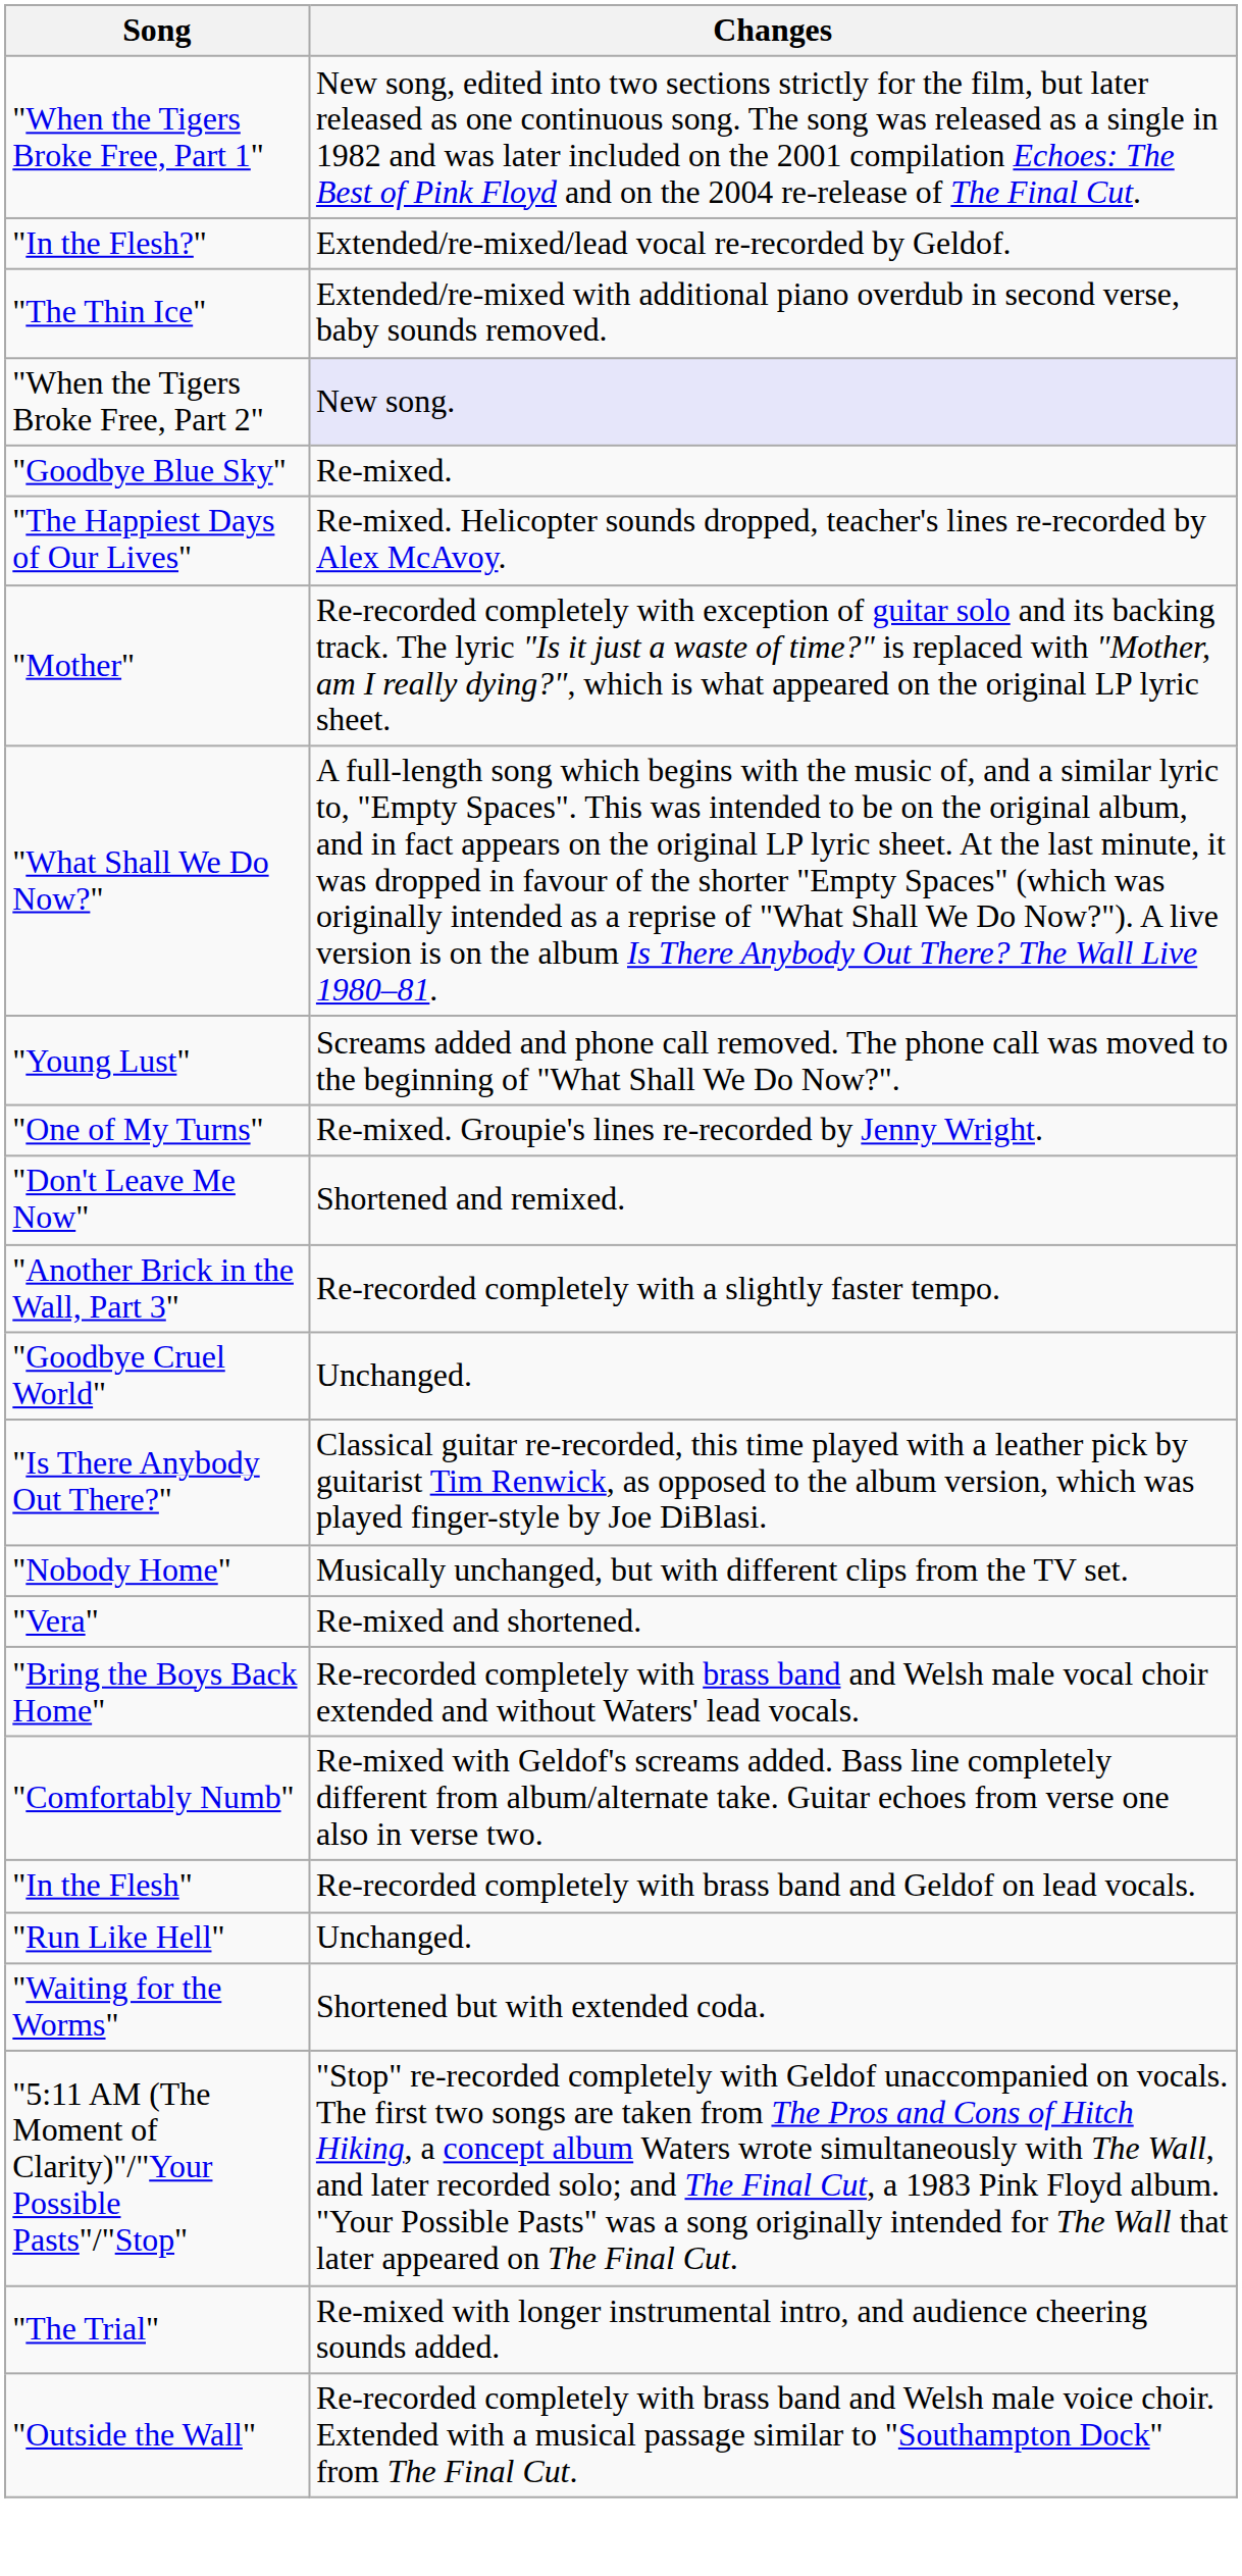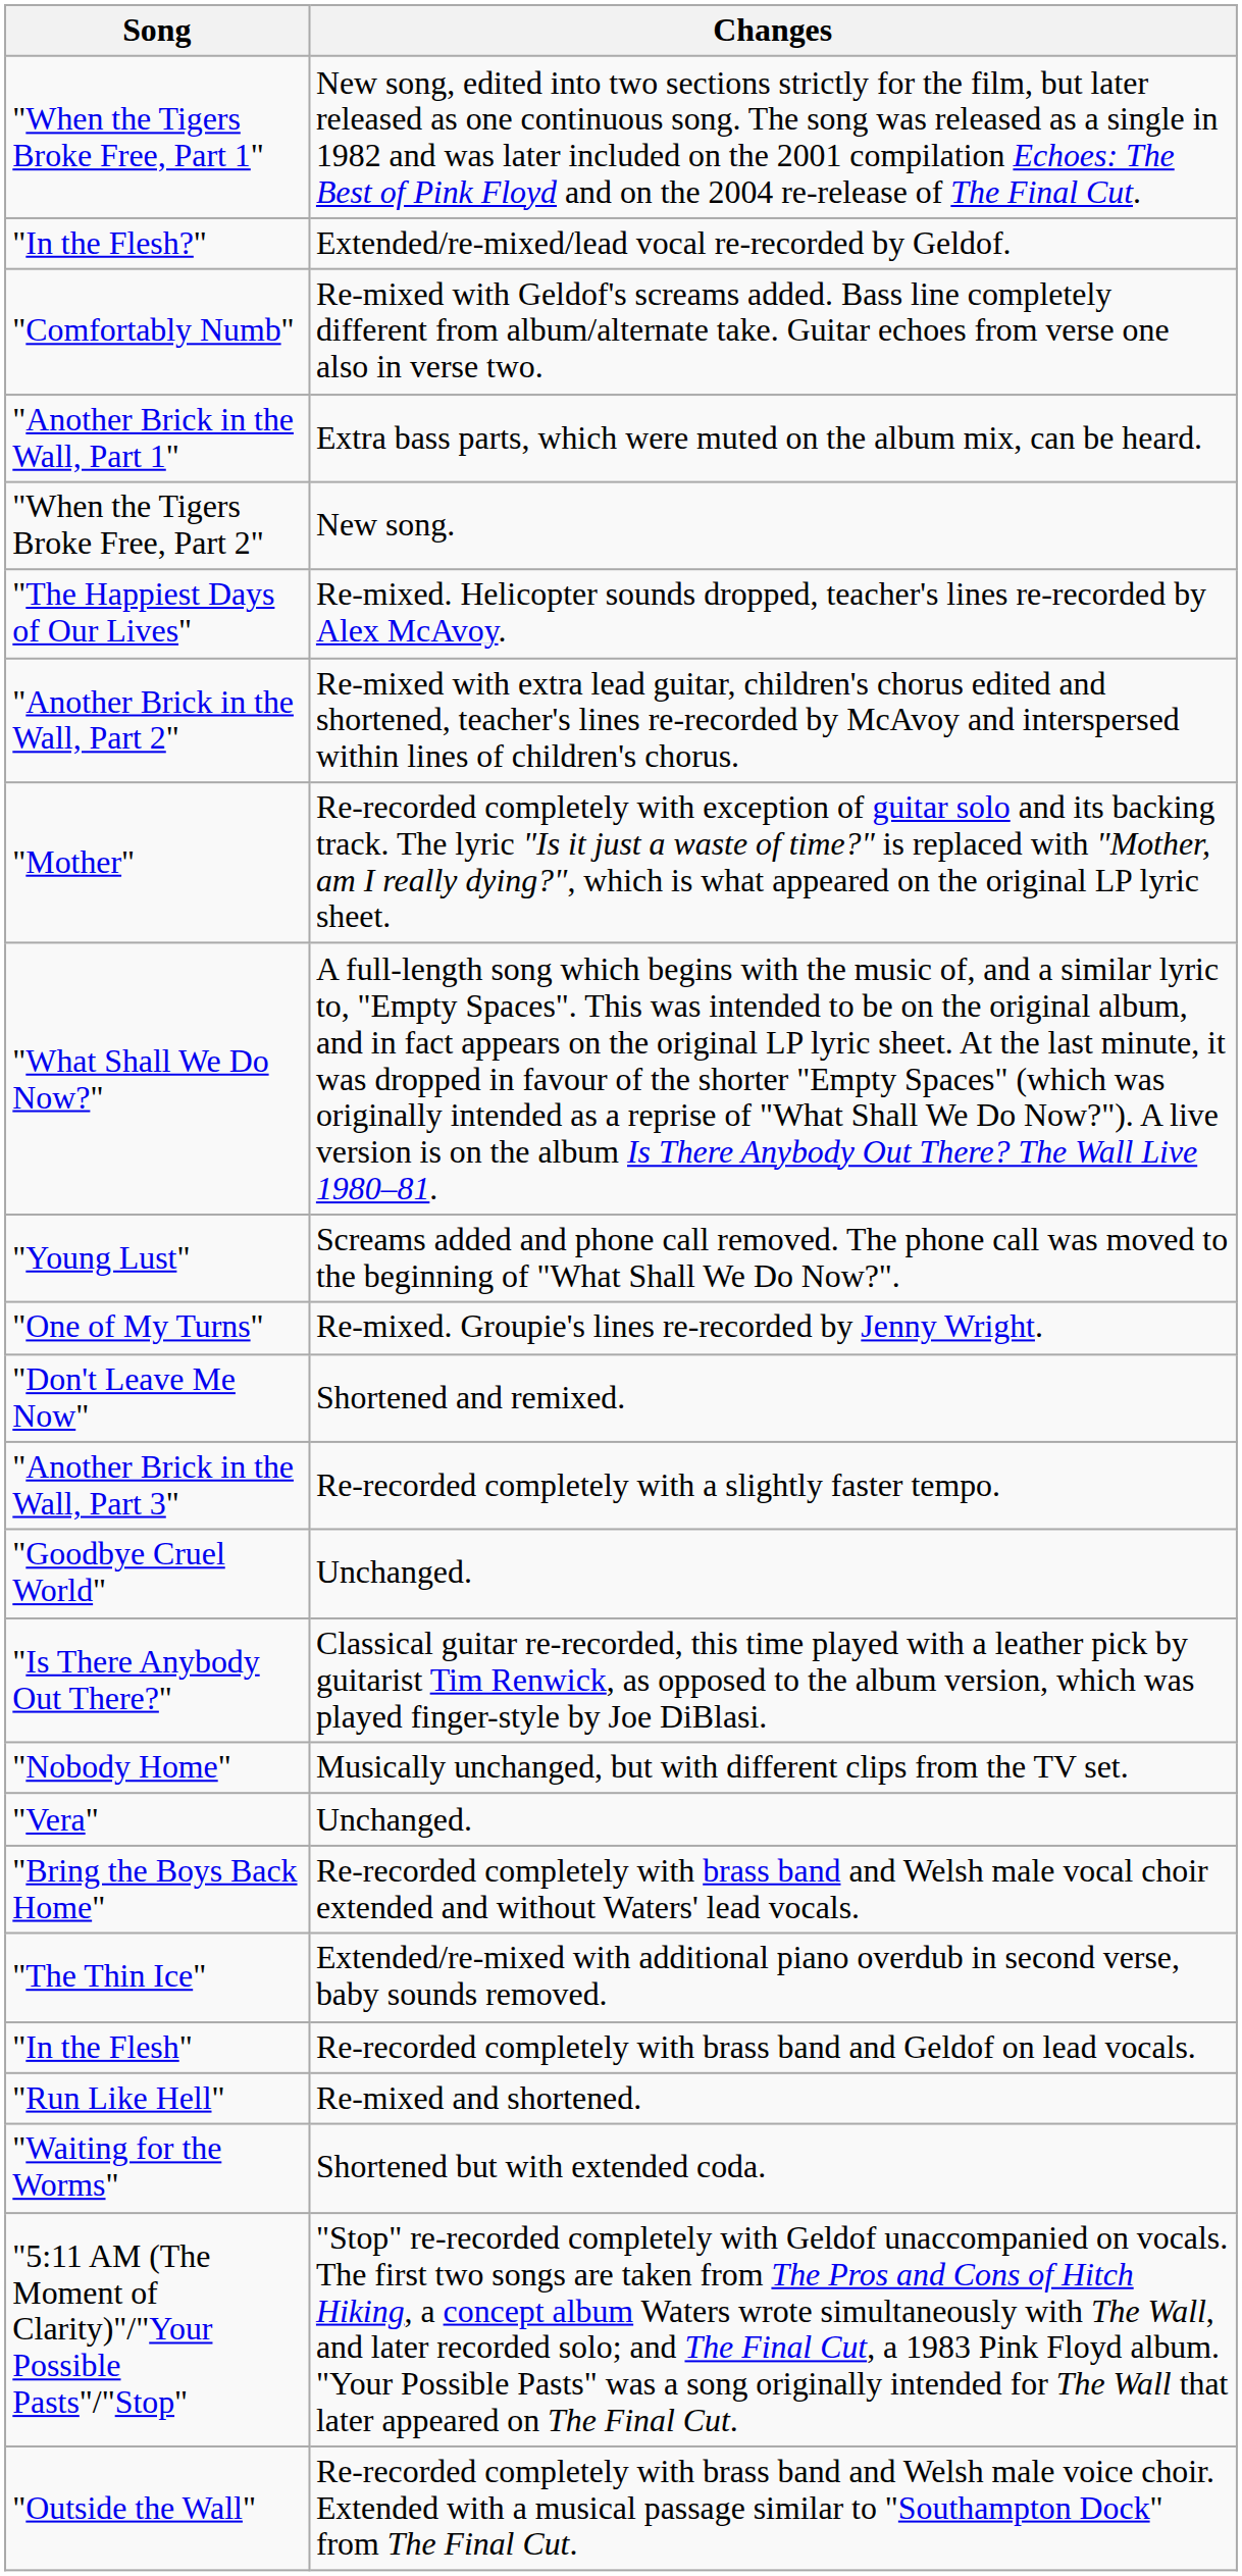 <table class="wikitable">
 <tr>
 <th>Song</th>
 <th>Changes</th>
 </tr>
 <tr>
 <td>"<a href='#'>When the Tigers Broke Free, Part 1</a>"</td>
 <td>New song, edited into two sections strictly for the film, but later released as one continuous song. The song was released as a single in 1982 and was later included on the 2001 compilation <em><a href='#'>Echoes: The Best of Pink Floyd</a></em> and on the 2004 re-release of <em><a href='#'>The Final Cut</a></em>.</td>
 </tr>
 <tr>
 <td>"<a href='#'>In the Flesh?</a>"</td>
 <td>Extended/re-mixed/lead vocal re-recorded by Geldof.</td>
 </tr>
 <tr>
-<td>"<a href='#'>The Thin Ice</a>"</td>
-<td>Extended/re-mixed with additional piano overdub in second verse, baby sounds removed.</td>
+<td>"<a href='#'>Comfortably Numb</a>"</td>
+<td>Re-mixed with Geldof's screams added. Bass line completely different from album/alternate take. Guitar echoes from verse one also in verse two.</td>
+</tr>
+<tr>
+<td>"<a href='#'>Another Brick in the Wall, Part 1</a>"</td>
+<td>Extra bass parts, which were muted on the album mix, can be heard.</td>
 </tr>
 <tr>
 <td>"When the Tigers Broke Free, Part 2"</td>
-<td style="background: lavender;">New song.</td>
-</tr>
-<tr>
-<td>"<a href='#'>Goodbye Blue Sky</a>"</td>
-<td>Re-mixed.</td>
+<td>New song.</td>
 </tr>
 <tr>
 <td>"<a href='#'>The Happiest Days of Our Lives</a>"</td>
 <td>Re-mixed. Helicopter sounds dropped, teacher's lines re-recorded by <a href='#'>Alex McAvoy</a>.</td>
+</tr>
+<tr>
+<td>"<a href='#'>Another Brick in the Wall, Part 2</a>"</td>
+<td>Re-mixed with extra lead guitar, children's chorus edited and shortened, teacher's lines re-recorded by McAvoy and interspersed within lines of children's chorus.</td>
 </tr>
 <tr>
 <td>"<a href='#'>Mother</a>"</td>
 <td>Re-recorded completely with exception of <a href='#'>guitar solo</a> and its backing track. The lyric <em>"Is it just a waste of time?"</em> is replaced with <em>"Mother, am I really dying?"</em>, which is what appeared on the original LP lyric sheet.</td>
 </tr>
 <tr>
 <td>"<a href='#'>What Shall We Do Now?</a>"</td>
 <td>A full-length song which begins with the music of, and a similar lyric to, "Empty Spaces". This was intended to be on the original album, and in fact appears on the original LP lyric sheet. At the last minute, it was dropped in favour of the shorter "Empty Spaces" (which was originally intended as a reprise of "What Shall We Do Now?"). A live version is on the album <em><a href='#'>Is There Anybody Out There? The Wall Live 1980–81</a></em>.</td>
 </tr>
 <tr>
 <td>"<a href='#'>Young Lust</a>"</td>
 <td>Screams added and phone call removed. The phone call was moved to the beginning of "What Shall We Do Now?".</td>
 </tr>
 <tr>
 <td>"<a href='#'>One of My Turns</a>"</td>
 <td>Re-mixed. Groupie's lines re-recorded by <a href='#'>Jenny Wright</a>.</td>
 </tr>
 <tr>
 <td>"<a href='#'>Don't Leave Me Now</a>"</td>
 <td>Shortened and remixed.</td>
 </tr>
 <tr>
 <td>"<a href='#'>Another Brick in the Wall, Part 3</a>"</td>
 <td>Re-recorded completely with a slightly faster tempo.</td>
 </tr>
 <tr>
 <td>"<a href='#'>Goodbye Cruel World</a>"</td>
 <td>Unchanged.</td>
 </tr>
 <tr>
 <td>"<a href='#'>Is There Anybody Out There?</a>"</td>
 <td>Classical guitar re-recorded, this time played with a leather pick by guitarist <a href='#'>Tim Renwick</a>, as opposed to the album version, which was played finger-style by Joe DiBlasi.</td>
 </tr>
 <tr>
 <td>"<a href='#'>Nobody Home</a>"</td>
 <td>Musically unchanged, but with different clips from the TV set.</td>
 </tr>
 <tr>
 <td>"<a href='#'>Vera</a>"</td>
-<td>Re-mixed and shortened.</td>
+<td>Unchanged.</td>
 </tr>
 <tr>
 <td>"<a href='#'>Bring the Boys Back Home</a>"</td>
 <td>Re-recorded completely with <a href='#'>brass band</a> and Welsh male vocal choir extended and without Waters' lead vocals.</td>
 </tr>
 <tr>
-<td>"<a href='#'>Comfortably Numb</a>"</td>
-<td>Re-mixed with Geldof's screams added. Bass line completely different from album/alternate take. Guitar echoes from verse one also in verse two.</td>
+<td>"<a href='#'>The Thin Ice</a>"</td>
+<td>Extended/re-mixed with additional piano overdub in second verse, baby sounds removed.</td>
 </tr>
 <tr>
 <td>"<a href='#'>In the Flesh</a>"</td>
 <td>Re-recorded completely with brass band and Geldof on lead vocals.</td>
 </tr>
 <tr>
 <td>"<a href='#'>Run Like Hell</a>"</td>
-<td>Unchanged.</td>
+<td>Re-mixed and shortened.</td>
 </tr>
 <tr>
 <td>"<a href='#'>Waiting for the Worms</a>"</td>
 <td>Shortened but with extended coda.</td>
 </tr>
 <tr>
 <td>"5:11 AM (The Moment of Clarity)"/"<a href='#'>Your Possible Pasts</a>"/"<a href='#'>Stop</a>"</td>
 <td>"Stop" re-recorded completely with Geldof unaccompanied on vocals. The first two songs are taken from <em><a href='#'>The Pros and Cons of Hitch Hiking</a></em>, a <a href='#'>concept album</a> Waters wrote simultaneously with <em>The Wall</em>, and later recorded solo; and <em><a href='#'>The Final Cut</a></em>, a 1983 Pink Floyd album. "Your Possible Pasts" was a song originally intended for <em>The Wall</em> that later appeared on <em>The Final Cut</em>.</td>
 </tr>
 <tr>
-<td>"<a href='#'>The Trial</a>"</td>
-<td>Re-mixed with longer instrumental intro, and audience cheering sounds added.</td>
-</tr>
-<tr>
 <td>"<a href='#'>Outside the Wall</a>"</td>
 <td>Re-recorded completely with brass band and Welsh male voice choir. Extended with a musical passage similar to "<a href='#'>Southampton Dock</a>" from <em>The Final Cut</em>.</td>
 </tr>
 </table>
